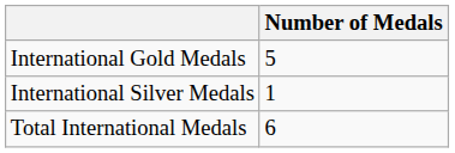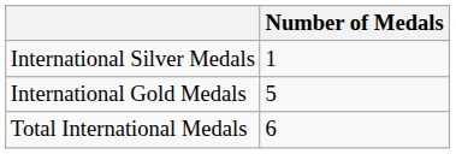 <table class="wikitable">
 <tr>
 <th></th>
 <th>Number of Medals</th>
 </tr>
 <tr>
+<td>International Silver Medals</td>
+<td>1</td>
+</tr>
+<tr>
 <td>International Gold Medals</td>
 <td>5</td>
-</tr>
-<tr>
-<td>International Silver Medals</td>
-<td>1</td>
 </tr>
 <tr>
 <td>Total International Medals</td>
 <td>6</td>
 </tr>
 </table>
